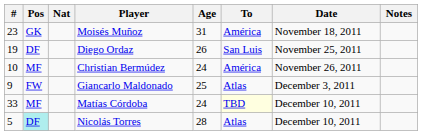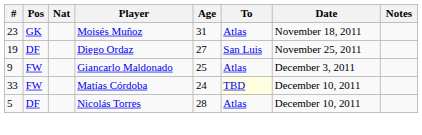 <table class="wikitable" style="width:65%; text-align:center; font-size:95%; text-align:left;">
 <tr>
 <th><strong>#</strong></th>
 <th><strong>Pos</strong></th>
 <th><strong>Nat</strong></th>
 <th><strong>Player</strong></th>
 <th><strong>Age</strong></th>
 <th><strong>To</strong></th>
 <th><strong>Date</strong></th>
 <th><strong>Notes</strong></th>
 </tr>
 <tr>
 <td>23</td>
 <td><a href='#'>GK</a></td>
 <td></td>
 <td><a href='#'>Moisés Muñoz</a></td>
 <td>31</td>
-<td><a href='#'>América</a></td>
+<td><a href='#'>Atlas</a></td>
 <td>November 18, 2011</td>
 <td></td>
 </tr>
 <tr>
 <td>19</td>
 <td><a href='#'>DF</a></td>
 <td></td>
 <td><a href='#'>Diego Ordaz</a></td>
-<td>26</td>
+<td>27</td>
 <td><a href='#'>San Luis</a></td>
 <td>November 25, 2011</td>
-<td></td>
-</tr>
-<tr>
-<td>10</td>
-<td><a href='#'>MF</a></td>
-<td></td>
-<td><a href='#'>Christian Bermúdez</a></td>
-<td>24</td>
-<td><a href='#'>América</a></td>
-<td>November 26, 2011</td>
 <td></td>
 </tr>
 <tr>
 <td>9</td>
 <td><a href='#'>FW</a></td>
 <td></td>
 <td><a href='#'>Giancarlo Maldonado</a></td>
 <td>25</td>
 <td><a href='#'>Atlas</a></td>
 <td>December 3, 2011</td>
 <td></td>
 </tr>
 <tr>
 <td>33</td>
-<td><a href='#'>MF</a></td>
+<td><a href='#'>FW</a></td>
 <td></td>
 <td><a href='#'>Matías Córdoba</a></td>
 <td>24</td>
 <td style="background: lightyellow;"><a href='#'>TBD</a></td>
 <td>December 10, 2011</td>
 <td></td>
 </tr>
 <tr>
 <td>5</td>
-<td style="background: paleturquoise;"><a href='#'>DF</a></td>
+<td><a href='#'>DF</a></td>
 <td></td>
 <td><a href='#'>Nicolás Torres</a></td>
 <td>28</td>
 <td><a href='#'>Atlas</a></td>
 <td>December 10, 2011</td>
 <td></td>
 </tr>
 </table>
